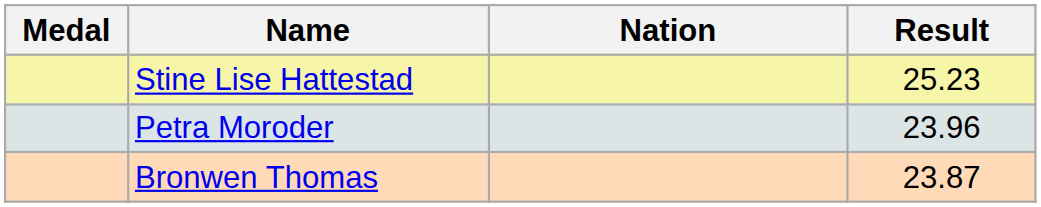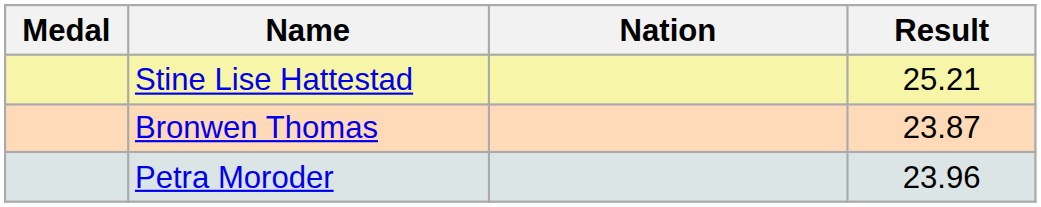 <table class=wikitable style="border:1px solid #AAAAAA;font-size:90%">
 <tr bgcolor="#E4E4E4">
 <th width=50>Medal</th>
 <th width=160>Name</th>
 <th width=160>Nation</th>
 <th width=80>Result</th>
 </tr>
 <tr bgcolor="#F7F6A8">
 <td align="center"></td>
 <td><a href='#'>Stine Lise Hattestad</a></td>
 <td></td>
-<td align="center">25.23</td>
+<td align="center">25.21</td>
+</tr>
+<tr bgcolor="#FFDAB9">
+<td align="center"></td>
+<td><a href='#'>Bronwen Thomas</a></td>
+<td></td>
+<td align="center">23.87</td>
 </tr>
 <tr bgcolor="#DCE5E5">
 <td align="center"></td>
 <td><a href='#'>Petra Moroder</a></td>
 <td></td>
 <td align="center">23.96</td>
 </tr>
-<tr bgcolor="#FFDAB9">
-<td align="center"></td>
-<td><a href='#'>Bronwen Thomas</a></td>
-<td></td>
-<td align="center">23.87</td>
-</tr>
 </table>
